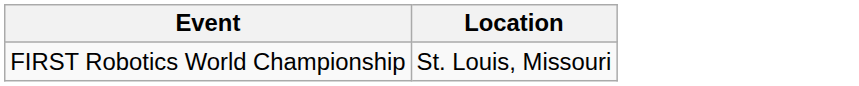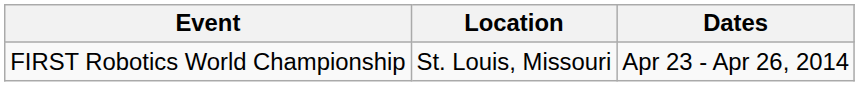 <table class="wikitable">
 <tr>
 <th>Event</th>
 <th>Location</th>
+<th>Dates</th>
 </tr>
 <tr>
 <td>FIRST Robotics World Championship</td>
 <td>St. Louis, Missouri</td>
+<td>Apr 23 - Apr 26, 2014</td>
 </tr>
 </table>
